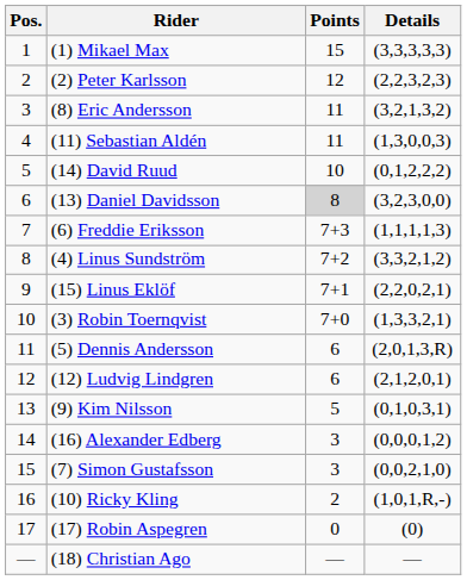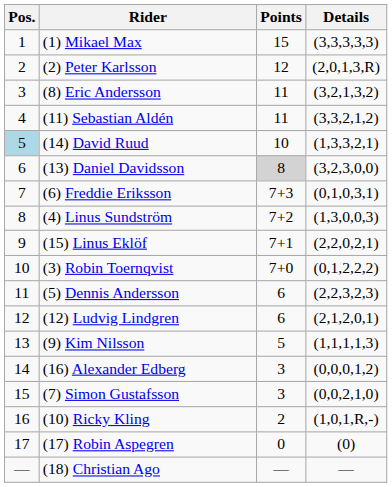 <table class=wikitable style="font-size:93%;">
 <tr>
 <th width=25px>Pos.</th>
 <th width=200px>Rider</th>
 <th width=40px>Points</th>
 <th width=70px>Details</th>
 </tr>
 <tr align=center >
 <td>1</td>
 <td align=left>(1) <a href='#'>Mikael Max</a></td>
 <td>15</td>
 <td>(3,3,3,3,3)</td>
 </tr>
 <tr align=center >
 <td>2</td>
 <td align=left>(2) <a href='#'>Peter Karlsson</a></td>
 <td>12</td>
-<td>(2,2,3,2,3)</td>
+<td>(2,0,1,3,R)</td>
 </tr>
 <tr align=center >
 <td>3</td>
 <td align=left>(8) <a href='#'>Eric Andersson</a></td>
 <td>11</td>
 <td>(3,2,1,3,2)</td>
 </tr>
 <tr align=center >
 <td>4</td>
 <td align=left>(11) <a href='#'>Sebastian Aldén</a></td>
 <td>11</td>
-<td>(1,3,0,0,3)</td>
+<td>(3,3,2,1,2)</td>
 </tr>
 <tr align=center >
-<td>5</td>
+<td style="background: lightblue;">5</td>
 <td align=left>(14) <a href='#'>David Ruud</a></td>
 <td>10</td>
-<td>(0,1,2,2,2)</td>
+<td>(1,3,3,2,1)</td>
 </tr>
 <tr align=center >
 <td>6</td>
 <td align=left>(13) <a href='#'>Daniel Davidsson</a></td>
 <td style="background: lightgrey;">8</td>
 <td>(3,2,3,0,0)</td>
 </tr>
 <tr align=center >
 <td>7</td>
 <td align=left>(6) <a href='#'>Freddie Eriksson</a></td>
 <td>7+3</td>
-<td>(1,1,1,1,3)</td>
+<td>(0,1,0,3,1)</td>
 </tr>
 <tr align=center >
 <td>8</td>
 <td align=left>(4) <a href='#'>Linus Sundström</a></td>
 <td>7+2</td>
-<td>(3,3,2,1,2)</td>
+<td>(1,3,0,0,3)</td>
 </tr>
 <tr align=center >
 <td>9</td>
 <td align=left>(15) <a href='#'>Linus Eklöf</a></td>
 <td>7+1</td>
 <td>(2,2,0,2,1)</td>
 </tr>
 <tr align=center >
 <td>10</td>
 <td align=left>(3) <a href='#'>Robin Toernqvist</a></td>
 <td>7+0</td>
-<td>(1,3,3,2,1)</td>
+<td>(0,1,2,2,2)</td>
 </tr>
 <tr align=center>
 <td>11</td>
 <td align=left>(5) <a href='#'>Dennis Andersson</a></td>
 <td>6</td>
-<td>(2,0,1,3,R)</td>
+<td>(2,2,3,2,3)</td>
 </tr>
 <tr align=center>
 <td>12</td>
 <td align=left>(12) <a href='#'>Ludvig Lindgren</a></td>
 <td>6</td>
 <td>(2,1,2,0,1)</td>
 </tr>
 <tr align=center>
 <td>13</td>
 <td align=left>(9) <a href='#'>Kim Nilsson</a></td>
 <td>5</td>
-<td>(0,1,0,3,1)</td>
+<td>(1,1,1,1,3)</td>
 </tr>
 <tr align=center>
 <td>14</td>
 <td align=left>(16) <a href='#'>Alexander Edberg</a></td>
 <td>3</td>
 <td>(0,0,0,1,2)</td>
 </tr>
 <tr align=center>
 <td>15</td>
 <td align=left>(7) <a href='#'>Simon Gustafsson</a></td>
 <td>3</td>
 <td>(0,0,2,1,0)</td>
 </tr>
 <tr align=center>
 <td>16</td>
 <td align=left>(10) <a href='#'>Ricky Kling</a></td>
 <td>2</td>
 <td>(1,0,1,R,-)</td>
 </tr>
 <tr align=center>
 <td>17</td>
 <td align=left>(17) <a href='#'>Robin Aspegren</a></td>
 <td>0</td>
 <td>(0)</td>
 </tr>
 <tr align=center>
 <td>—</td>
 <td align=left>(18) <a href='#'>Christian Ago</a></td>
 <td>—</td>
 <td>—</td>
 </tr>
 </table>
